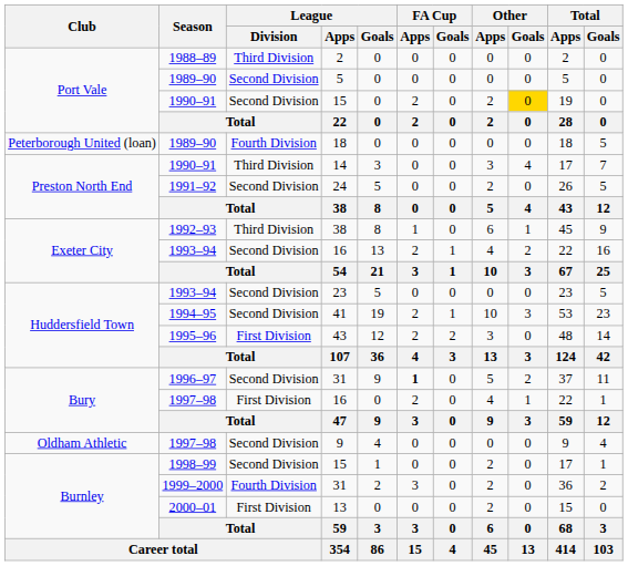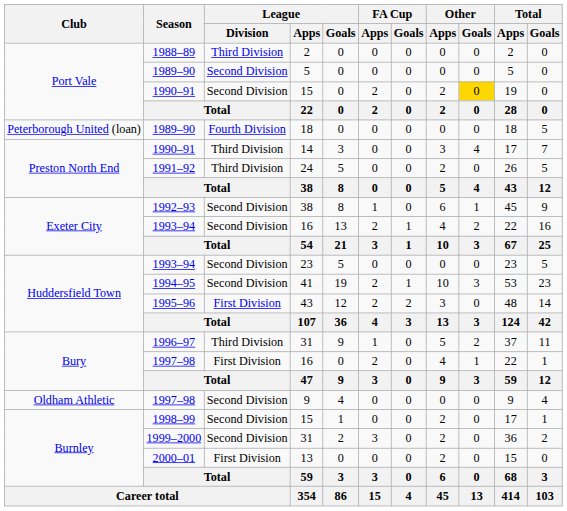 <table class="wikitable" style="text-align: center;">
 <tr>
 <th rowspan="2">Club</th>
 <th rowspan="2">Season</th>
 <th colspan="3">League</th>
 <th colspan="2">FA Cup</th>
 <th colspan="2">Other</th>
 <th colspan="2">Total</th>
 </tr>
 <tr>
 <th>Division</th>
 <th>Apps</th>
 <th>Goals</th>
 <th>Apps</th>
 <th>Goals</th>
 <th>Apps</th>
 <th>Goals</th>
 <th>Apps</th>
 <th>Goals</th>
 </tr>
 <tr>
 <td rowspan="4"><a href='#'>Port Vale</a></td>
 <td><a href='#'>1988–89</a></td>
 <td><a href='#'>Third Division</a></td>
 <td>2</td>
 <td>0</td>
 <td>0</td>
 <td>0</td>
 <td>0</td>
 <td>0</td>
 <td>2</td>
 <td>0</td>
 </tr>
 <tr>
 <td><a href='#'>1989–90</a></td>
 <td><a href='#'>Second Division</a></td>
 <td>5</td>
 <td>0</td>
 <td>0</td>
 <td>0</td>
 <td>0</td>
 <td>0</td>
 <td>5</td>
 <td>0</td>
 </tr>
 <tr>
 <td><a href='#'>1990–91</a></td>
 <td>Second Division</td>
 <td>15</td>
 <td>0</td>
 <td>2</td>
 <td>0</td>
 <td>2</td>
 <td style="background: gold;">0</td>
 <td>19</td>
 <td>0</td>
 </tr>
 <tr>
 <th colspan="2">Total</th>
 <th>22</th>
 <th>0</th>
 <th>2</th>
 <th>0</th>
 <th>2</th>
 <th>0</th>
 <th>28</th>
 <th>0</th>
 </tr>
 <tr>
 <td><a href='#'>Peterborough United</a> (loan)</td>
 <td><a href='#'>1989–90</a></td>
 <td><a href='#'>Fourth Division</a></td>
 <td>18</td>
 <td>0</td>
 <td>0</td>
 <td>0</td>
 <td>0</td>
 <td>0</td>
 <td>18</td>
 <td>5</td>
 </tr>
 <tr>
 <td rowspan="3"><a href='#'>Preston North End</a></td>
 <td><a href='#'>1990–91</a></td>
 <td>Third Division</td>
 <td>14</td>
 <td>3</td>
 <td>0</td>
 <td>0</td>
 <td>3</td>
 <td>4</td>
 <td>17</td>
 <td>7</td>
 </tr>
 <tr>
 <td><a href='#'>1991–92</a></td>
-<td>Second Division</td>
+<td>Third Division</td>
 <td>24</td>
 <td>5</td>
 <td>0</td>
 <td>0</td>
 <td>2</td>
 <td>0</td>
 <td>26</td>
 <td>5</td>
 </tr>
 <tr>
 <th colspan="2">Total</th>
 <th>38</th>
 <th>8</th>
 <th>0</th>
 <th>0</th>
 <th>5</th>
 <th>4</th>
 <th>43</th>
 <th>12</th>
 </tr>
 <tr>
 <td rowspan="3"><a href='#'>Exeter City</a></td>
 <td><a href='#'>1992–93</a></td>
-<td>Third Division</td>
+<td>Second Division</td>
 <td>38</td>
 <td>8</td>
 <td>1</td>
 <td>0</td>
 <td>6</td>
 <td>1</td>
 <td>45</td>
 <td>9</td>
 </tr>
 <tr>
 <td><a href='#'>1993–94</a></td>
 <td>Second Division</td>
 <td>16</td>
 <td>13</td>
 <td>2</td>
 <td>1</td>
 <td>4</td>
 <td>2</td>
 <td>22</td>
 <td>16</td>
 </tr>
 <tr>
 <th colspan="2">Total</th>
 <th>54</th>
 <th>21</th>
 <th>3</th>
 <th>1</th>
 <th>10</th>
 <th>3</th>
 <th>67</th>
 <th>25</th>
 </tr>
 <tr>
 <td rowspan="4"><a href='#'>Huddersfield Town</a></td>
 <td><a href='#'>1993–94</a></td>
 <td>Second Division</td>
 <td>23</td>
 <td>5</td>
 <td>0</td>
 <td>0</td>
 <td>0</td>
 <td>0</td>
 <td>23</td>
 <td>5</td>
 </tr>
 <tr>
 <td><a href='#'>1994–95</a></td>
 <td>Second Division</td>
 <td>41</td>
 <td>19</td>
 <td>2</td>
 <td>1</td>
 <td>10</td>
 <td>3</td>
 <td>53</td>
 <td>23</td>
 </tr>
 <tr>
 <td><a href='#'>1995–96</a></td>
 <td><a href='#'>First Division</a></td>
 <td>43</td>
 <td>12</td>
 <td>2</td>
 <td>2</td>
 <td>3</td>
 <td>0</td>
 <td>48</td>
 <td>14</td>
 </tr>
 <tr>
 <th colspan="2">Total</th>
 <th>107</th>
 <th>36</th>
 <th>4</th>
 <th>3</th>
 <th>13</th>
 <th>3</th>
 <th>124</th>
 <th>42</th>
 </tr>
 <tr>
 <td rowspan="3"><a href='#'>Bury</a></td>
 <td><a href='#'>1996–97</a></td>
-<td>Second Division</td>
+<td>Third Division</td>
 <td>31</td>
 <td>9</td>
-<td><strong>1</strong></td>
+<td>1</td>
 <td>0</td>
 <td>5</td>
 <td>2</td>
 <td>37</td>
 <td>11</td>
 </tr>
 <tr>
 <td><a href='#'>1997–98</a></td>
 <td>First Division</td>
 <td>16</td>
 <td>0</td>
 <td>2</td>
 <td>0</td>
 <td>4</td>
 <td>1</td>
 <td>22</td>
 <td>1</td>
 </tr>
 <tr>
 <th colspan="2">Total</th>
 <th>47</th>
 <th>9</th>
 <th>3</th>
 <th>0</th>
 <th>9</th>
 <th>3</th>
 <th>59</th>
 <th>12</th>
 </tr>
 <tr>
 <td><a href='#'>Oldham Athletic</a></td>
 <td><a href='#'>1997–98</a></td>
 <td>Second Division</td>
 <td>9</td>
 <td>4</td>
 <td>0</td>
 <td>0</td>
 <td>0</td>
 <td>0</td>
 <td>9</td>
 <td>4</td>
 </tr>
 <tr>
 <td rowspan="4"><a href='#'>Burnley</a></td>
 <td><a href='#'>1998–99</a></td>
 <td>Second Division</td>
 <td>15</td>
 <td>1</td>
 <td>0</td>
 <td>0</td>
 <td>2</td>
 <td>0</td>
 <td>17</td>
 <td>1</td>
 </tr>
 <tr>
 <td><a href='#'>1999–2000</a></td>
-<td><a href='#'>Fourth Division</a></td>
+<td>Second Division</td>
 <td>31</td>
 <td>2</td>
 <td>3</td>
 <td>0</td>
 <td>2</td>
 <td>0</td>
 <td>36</td>
 <td>2</td>
 </tr>
 <tr>
 <td><a href='#'>2000–01</a></td>
 <td>First Division</td>
 <td>13</td>
 <td>0</td>
 <td>0</td>
 <td>0</td>
 <td>2</td>
 <td>0</td>
 <td>15</td>
 <td>0</td>
 </tr>
 <tr>
 <th colspan="2">Total</th>
 <th>59</th>
 <th>3</th>
 <th>3</th>
 <th>0</th>
 <th>6</th>
 <th>0</th>
 <th>68</th>
 <th>3</th>
 </tr>
 <tr>
 <th colspan="3">Career total</th>
 <th>354</th>
 <th>86</th>
 <th>15</th>
 <th>4</th>
 <th>45</th>
 <th>13</th>
 <th>414</th>
 <th>103</th>
 </tr>
 </table>
